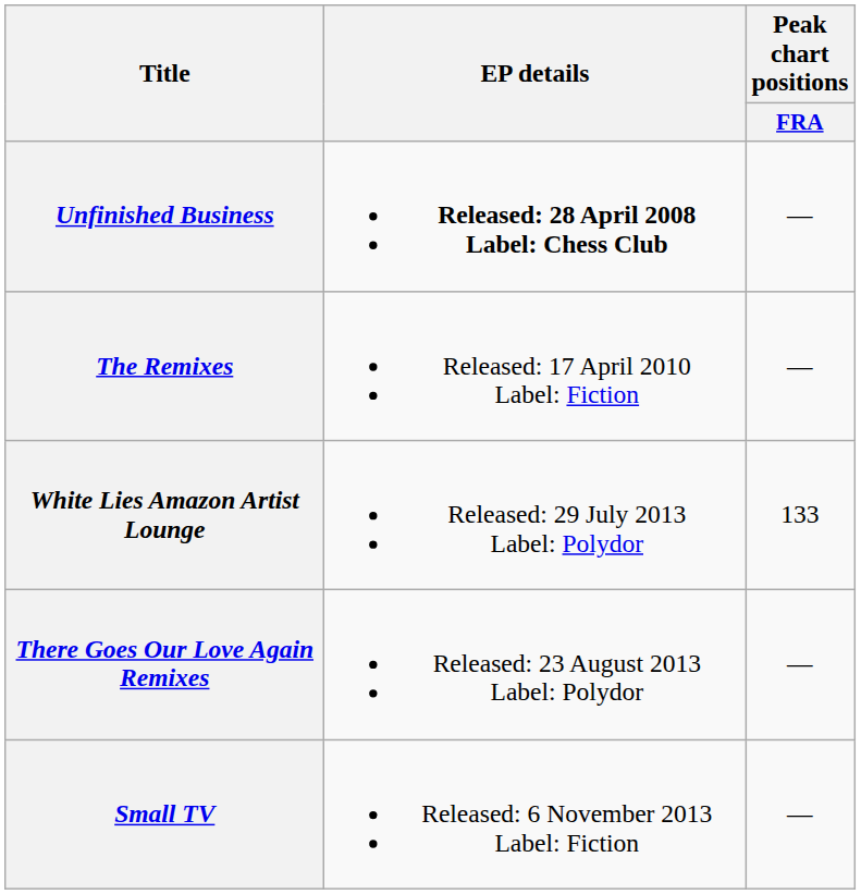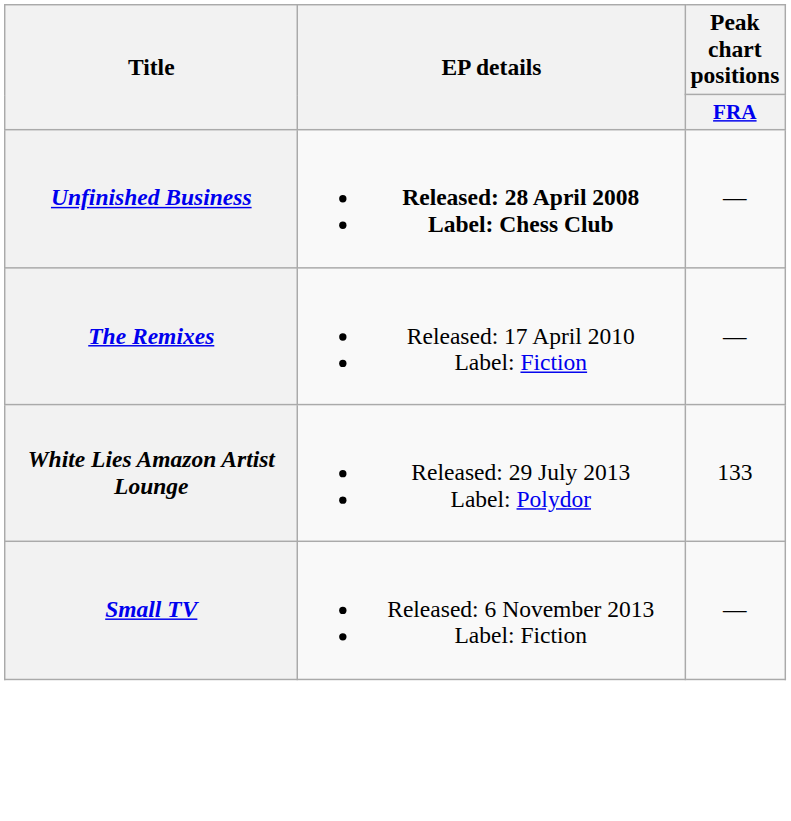 <table class="wikitable plainrowheaders" style="text-align:center;">
 <tr>
 <th scope="col" rowspan="2" style="width:12em;">Title</th>
 <th scope="col" rowspan="2" style="width:16em;">EP details</th>
 <th scope="col">Peak chart positions</th>
 </tr>
 <tr>
 <th scope="col" style="width:2.2em;font-size:90%;"><a href='#'>FRA</a><br></th>
 </tr>
 <tr>
 <th scope="row"><em><a href='#'>Unfinished Business</a></em></th>
 <td><strong><br><ul><li>Released: 28 April 2008</li><li>Label: Chess Club</li></ul></strong></td>
 <td>—</td>
 </tr>
 <tr>
 <th scope="row"><em><a href='#'>The Remixes</a></em></th>
 <td><br><ul><li>Released: 17 April 2010</li><li>Label: <a href='#'>Fiction</a></li></ul></td>
 <td>—</td>
 </tr>
 <tr>
 <th scope="row"><em>White Lies Amazon Artist Lounge</em></th>
 <td><br><ul><li>Released: 29 July 2013</li><li>Label: <a href='#'>Polydor</a></li></ul></td>
 <td>133</td>
 </tr>
 <tr>
-<th scope="row"><em><a href='#'>There Goes Our Love Again Remixes</a></em></th>
-<td><br><ul><li>Released: 23 August 2013</li><li>Label: Polydor</li></ul></td>
-<td>—</td>
-</tr>
-<tr>
 <th scope="row"><em><a href='#'>Small TV</a></em></th>
 <td><br><ul><li>Released: 6 November 2013</li><li>Label: Fiction</li></ul></td>
 <td>—</td>
 </tr>
 </table>
